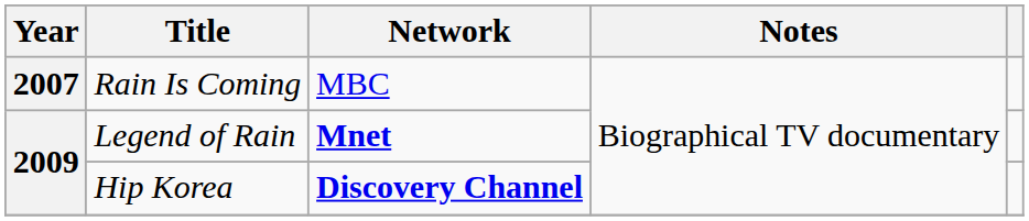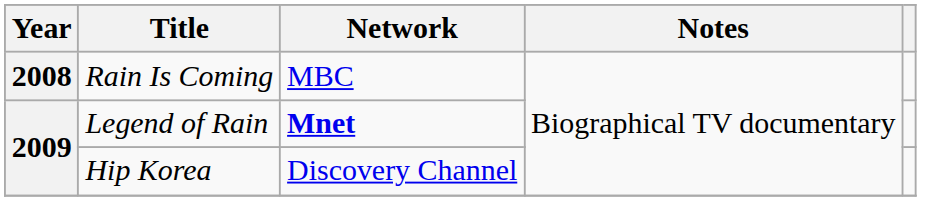 <table class="wikitable plainrowheaders sortable">
 <tr>
 <th scope="col">Year</th>
 <th scope="col">Title</th>
 <th scope="col">Network</th>
 <th scope="col" class="unsortable">Notes</th>
 <th scope="col" class="unsortable"></th>
 </tr>
 <tr>
-<th scope="row">2007</th>
+<th scope="row">2008</th>
 <td><em>Rain Is Coming</em></td>
 <td><a href='#'>MBC</a></td>
 <td rowspan="3">Biographical TV documentary</td>
 <td></td>
 </tr>
 <tr>
 <th scope="row" rowspan="2">2009</th>
 <td><em>Legend of Rain</em></td>
 <td><strong><a href='#'>Mnet</a></strong></td>
 <td></td>
 </tr>
 <tr>
 <td><em>Hip Korea</em></td>
-<td><strong><a href='#'>Discovery Channel</a></strong></td>
+<td><a href='#'>Discovery Channel</a></td>
 <td></td>
 </tr>
 <tr>
 </tr>
 </table>
